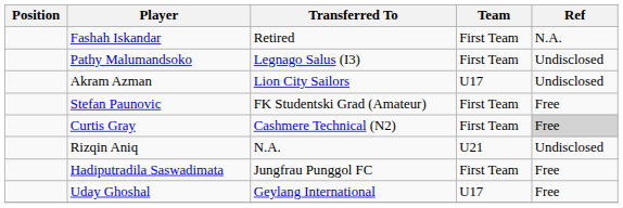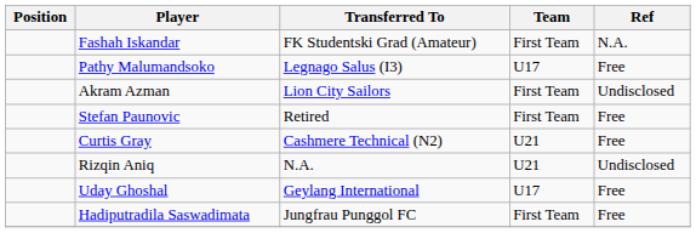 <table class="wikitable sortable" style="width:80%; text-align:center; font-size:100%; text-align:left;">
 <tr>
 <th><strong>Position</strong></th>
 <th><strong>Player</strong></th>
 <th><strong>Transferred To</strong></th>
 <th><strong>Team</strong></th>
 <th><strong>Ref</strong></th>
 </tr>
 <tr>
 <td></td>
 <td> <a href='#'>Fashah Iskandar</a></td>
-<td>Retired</td>
+<td> FK Studentski Grad (Amateur)</td>
 <td>First Team</td>
 <td>N.A.</td>
 </tr>
 <tr>
 <td></td>
 <td> <a href='#'>Pathy Malumandsoko</a></td>
 <td> <a href='#'>Legnago Salus</a> (I3)</td>
+<td>U17</td>
+<td>Free </td>
+</tr>
+<tr>
+<td></td>
+<td> Akram Azman</td>
+<td> <a href='#'>Lion City Sailors</a></td>
 <td>First Team</td>
 <td>Undisclosed </td>
 </tr>
 <tr>
 <td></td>
-<td> Akram Azman</td>
-<td> <a href='#'>Lion City Sailors</a></td>
-<td>U17</td>
-<td>Undisclosed </td>
-</tr>
-<tr>
-<td></td>
 <td> <a href='#'>Stefan Paunovic</a></td>
-<td> FK Studentski Grad (Amateur)</td>
+<td>Retired</td>
 <td>First Team</td>
 <td>Free</td>
 </tr>
 <tr>
 <td></td>
 <td> <a href='#'>Curtis Gray</a></td>
 <td> <a href='#'>Cashmere Technical</a> (N2)</td>
-<td>First Team</td>
-<td style="background: lightgrey;">Free </td>
+<td>U21</td>
+<td>Free </td>
 </tr>
 <tr>
 <td></td>
 <td> Rizqin Aniq</td>
 <td> N.A.</td>
 <td>U21</td>
 <td>Undisclosed </td>
 </tr>
 <tr>
 <td></td>
+<td> <a href='#'>Uday Ghoshal</a></td>
+<td> <a href='#'>Geylang International</a></td>
+<td>U17</td>
+<td>Free</td>
+</tr>
+<tr>
+<td></td>
 <td> <a href='#'>Hadiputradila Saswadimata</a></td>
 <td> Jungfrau Punggol FC</td>
 <td>First Team</td>
 <td>Free</td>
 </tr>
 <tr>
-<td></td>
-<td> <a href='#'>Uday Ghoshal</a></td>
-<td> <a href='#'>Geylang International</a></td>
-<td>U17</td>
-<td>Free</td>
-</tr>
-<tr>
 </tr>
 </table>
